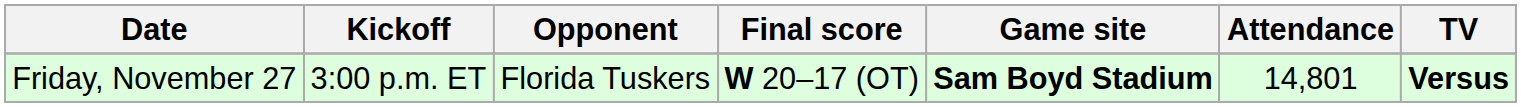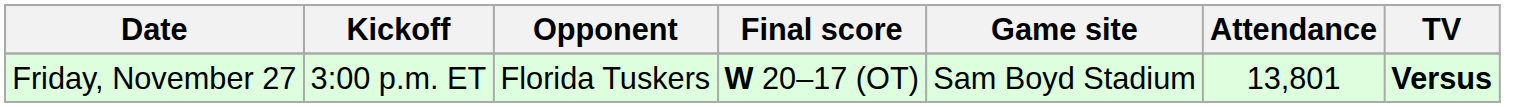 <table class="wikitable" align="center" style="font-size: 95%;">
 <tr>
 <th>Date</th>
 <th>Kickoff</th>
 <th>Opponent</th>
 <th>Final score</th>
 <th>Game site</th>
 <th>Attendance</th>
 <th>TV</th>
 </tr>
 <tr>
 </tr>
 <tr bgcolor="#ddffdd" align="center">
 <td>Friday, November 27</td>
 <td>3:00 p.m. ET</td>
 <td>Florida Tuskers</td>
 <td><strong>W</strong> 20–17 (OT)</td>
-<td><strong>Sam Boyd Stadium</strong></td>
-<td>14,801</td>
+<td>Sam Boyd Stadium</td>
+<td>13,801</td>
 <td><strong>Versus</strong></td>
 </tr>
 </table>
